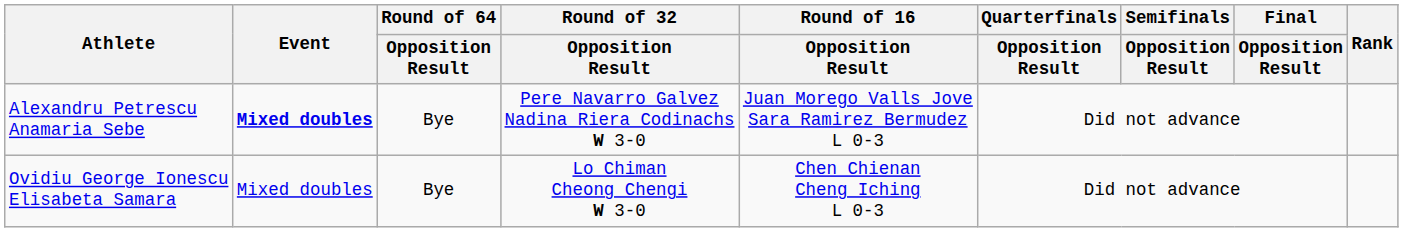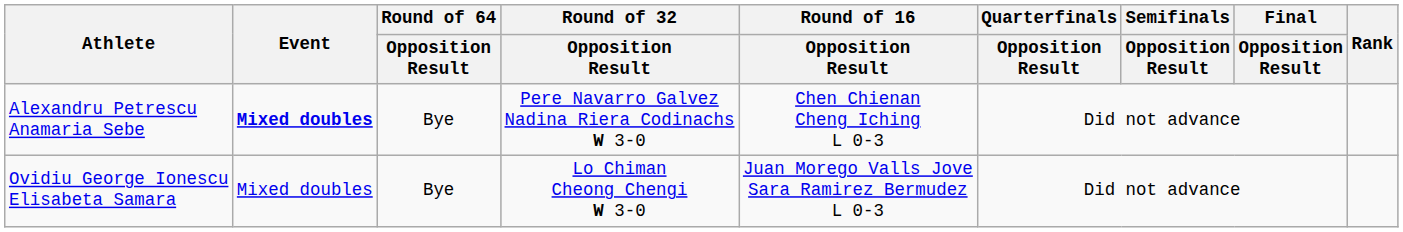 <table class="wikitable" border="1" style="font-size:90%">
 <tr>
 <th rowspan=2>Athlete</th>
 <th rowspan=2>Event</th>
 <th colspan="1">Round of 64</th>
 <th colspan="1">Round of 32</th>
 <th colspan="1">Round of 16</th>
 <th colspan="1">Quarterfinals</th>
 <th colspan="1">Semifinals</th>
 <th colspan="1">Final</th>
 <th rowspan="2">Rank</th>
 </tr>
 <tr>
 <th>Opposition<br>Result</th>
 <th>Opposition<br>Result</th>
 <th>Opposition<br>Result</th>
 <th>Opposition<br>Result</th>
 <th>Opposition<br>Result</th>
 <th>Opposition<br>Result</th>
 </tr>
 <tr>
 <td><a href='#'>Alexandru Petrescu</a><br><a href='#'>Anamaria Sebe</a></td>
 <td><strong><a href='#'>Mixed doubles</a></strong></td>
 <td align=center>Bye</td>
 <td align=center> <a href='#'>Pere Navarro Galvez</a><br><a href='#'>Nadina Riera Codinachs</a><br>  <strong>W</strong> 3-0</td>
-<td align=center> <a href='#'>Juan Morego Valls Jove</a><br><a href='#'>Sara Ramirez Bermudez</a><br>  L 0-3</td>
+<td align=center> <a href='#'>Chen Chienan</a><br><a href='#'>Cheng Iching</a><br>  L 0-3</td>
 <td colspan="3" align=center>Did not advance</td>
 <td align=center></td>
 </tr>
 <tr>
 <td><a href='#'>Ovidiu George Ionescu</a><br><a href='#'>Elisabeta Samara</a></td>
 <td><a href='#'>Mixed doubles</a></td>
 <td align=center>Bye</td>
 <td align=center> <a href='#'>Lo Chiman</a><br><a href='#'>Cheong Chengi</a><br>  <strong>W</strong> 3-0</td>
-<td align=center> <a href='#'>Chen Chienan</a><br><a href='#'>Cheng Iching</a><br>  L 0-3</td>
+<td align=center> <a href='#'>Juan Morego Valls Jove</a><br><a href='#'>Sara Ramirez Bermudez</a><br>  L 0-3</td>
 <td colspan="3" align=center>Did not advance</td>
 <td align=center></td>
 </tr>
 </table>
